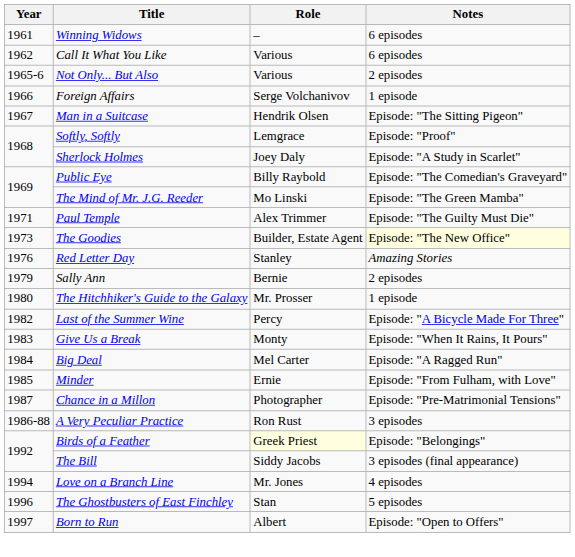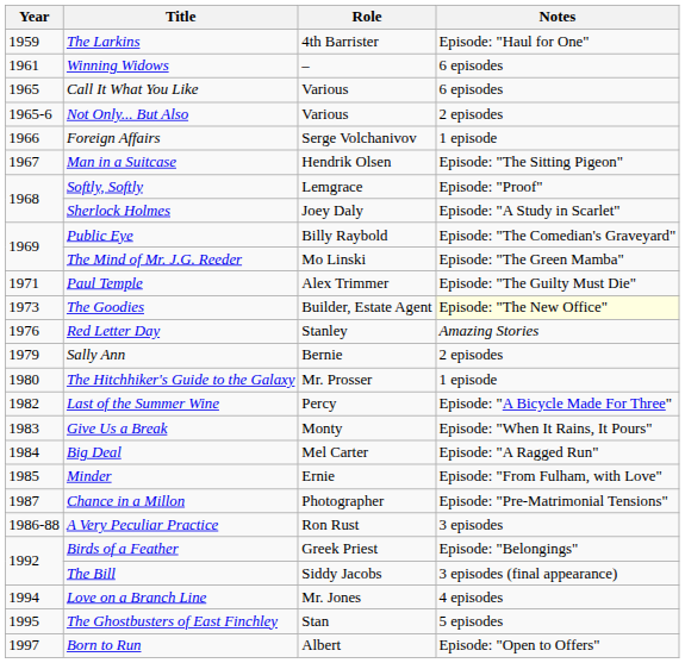 <table class="wikitable">
 <tr>
 <th>Year</th>
 <th>Title</th>
 <th>Role</th>
 <th>Notes</th>
 </tr>
 <tr>
+<td>1959</td>
+<td><em><a href='#'>The Larkins</a></em></td>
+<td>4th Barrister</td>
+<td>Episode: "Haul for One"</td>
+</tr>
+<tr>
 <td>1961</td>
 <td><em><a href='#'>Winning Widows</a></em></td>
 <td>–</td>
 <td>6 episodes</td>
 </tr>
 <tr>
-<td>1962</td>
+<td>1965</td>
 <td><em>Call It What You Like</em></td>
 <td>Various</td>
 <td>6 episodes</td>
 </tr>
 <tr>
 <td>1965-6</td>
 <td><em><a href='#'>Not Only... But Also</a></em></td>
 <td>Various</td>
 <td>2 episodes</td>
 </tr>
 <tr>
 <td>1966</td>
 <td><em>Foreign Affairs</em></td>
 <td>Serge Volchanivov</td>
 <td>1 episode</td>
 </tr>
 <tr>
 <td>1967</td>
 <td><em><a href='#'>Man in a Suitcase</a></em></td>
 <td>Hendrik Olsen</td>
 <td>Episode: "The Sitting Pigeon"</td>
 </tr>
 <tr>
 <td rowspan="2">1968</td>
 <td><em><a href='#'>Softly, Softly</a></em></td>
 <td>Lemgrace</td>
 <td>Episode: "Proof"</td>
 </tr>
 <tr>
 <td><em><a href='#'>Sherlock Holmes</a></em></td>
 <td>Joey Daly</td>
 <td>Episode: "A Study in Scarlet"</td>
 </tr>
 <tr>
 <td rowspan="2">1969</td>
 <td><em><a href='#'>Public Eye</a></em></td>
 <td>Billy Raybold</td>
 <td>Episode: "The Comedian's Graveyard"</td>
 </tr>
 <tr>
 <td><em><a href='#'>The Mind of Mr. J.G. Reeder</a></em></td>
 <td>Mo Linski</td>
 <td>Episode: "The Green Mamba"</td>
 </tr>
 <tr>
 <td>1971</td>
 <td><em><a href='#'>Paul Temple</a></em></td>
 <td>Alex Trimmer</td>
 <td>Episode: "The Guilty Must Die"</td>
 </tr>
 <tr>
 <td>1973</td>
 <td><em><a href='#'>The Goodies</a></em></td>
 <td>Builder, Estate Agent</td>
 <td style="background: lightyellow;">Episode: "The New Office"</td>
 </tr>
 <tr>
 <td>1976</td>
 <td><em><a href='#'>Red Letter Day</a></em></td>
 <td>Stanley</td>
 <td><em>Amazing Stories</em></td>
 </tr>
 <tr>
 <td>1979</td>
 <td><em>Sally Ann</em></td>
 <td>Bernie</td>
 <td>2 episodes</td>
 </tr>
 <tr>
 <td>1980</td>
 <td><em><a href='#'>The Hitchhiker's Guide to the Galaxy</a></em></td>
 <td>Mr. Prosser</td>
 <td>1 episode</td>
 </tr>
 <tr>
 <td>1982</td>
 <td><em><a href='#'>Last of the Summer Wine</a></em></td>
 <td>Percy</td>
 <td>Episode: "<a href='#'>A Bicycle Made For Three</a>"</td>
 </tr>
 <tr>
 <td>1983</td>
 <td><em><a href='#'>Give Us a Break</a></em></td>
 <td>Monty</td>
 <td>Episode: "When It Rains, It Pours"</td>
 </tr>
 <tr>
 <td>1984</td>
 <td><a href='#'><em>Big Deal</em></a></td>
 <td>Mel Carter</td>
 <td>Episode: "A Ragged Run"</td>
 </tr>
 <tr>
 <td>1985</td>
 <td><em><a href='#'>Minder</a></em></td>
 <td>Ernie</td>
 <td>Episode: "From Fulham, with Love"</td>
 </tr>
 <tr>
 <td>1987</td>
 <td><em><a href='#'>Chance in a Millon</a></em></td>
 <td>Photographer</td>
 <td>Episode: "Pre-Matrimonial Tensions"</td>
 </tr>
 <tr>
 <td>1986-88</td>
 <td><em><a href='#'>A Very Peculiar Practice</a></em></td>
 <td>Ron Rust</td>
 <td>3 episodes</td>
 </tr>
 <tr>
 <td rowspan="2">1992</td>
 <td><em><a href='#'>Birds of a Feather</a></em></td>
-<td style="background: lightyellow;">Greek Priest</td>
+<td>Greek Priest</td>
 <td>Episode: "Belongings"</td>
 </tr>
 <tr>
 <td><em><a href='#'>The Bill</a></em></td>
 <td>Siddy Jacobs</td>
 <td>3 episodes (final appearance)</td>
 </tr>
 <tr>
 <td>1994</td>
 <td><em><a href='#'>Love on a Branch Line</a></em></td>
 <td>Mr. Jones</td>
 <td>4 episodes</td>
 </tr>
 <tr>
-<td>1996</td>
+<td>1995</td>
 <td><em><a href='#'>The Ghostbusters of East Finchley</a></em></td>
 <td>Stan</td>
 <td>5 episodes</td>
 </tr>
 <tr>
 <td>1997</td>
 <td><em><a href='#'>Born to Run</a></em></td>
 <td>Albert</td>
 <td>Episode: "Open to Offers"</td>
 </tr>
 </table>
